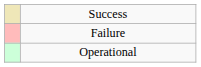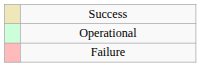 <table class="wikitable" style="width:20%; text-align:center;">
 <tr>
 <td style="background:#EFE7B8;"></td>
 <td>Success</td>
 </tr>
 <tr>
+<td style="background:#CCFFD9;"></td>
+<td>Operational</td>
+</tr>
+<tr>
 <td style="background:#ffbbbb";></td>
 <td>Failure</td>
 </tr>
-<tr>
-<td style="background:#CCFFD9;"></td>
-<td>Operational</td>
-</tr>
 </table>
